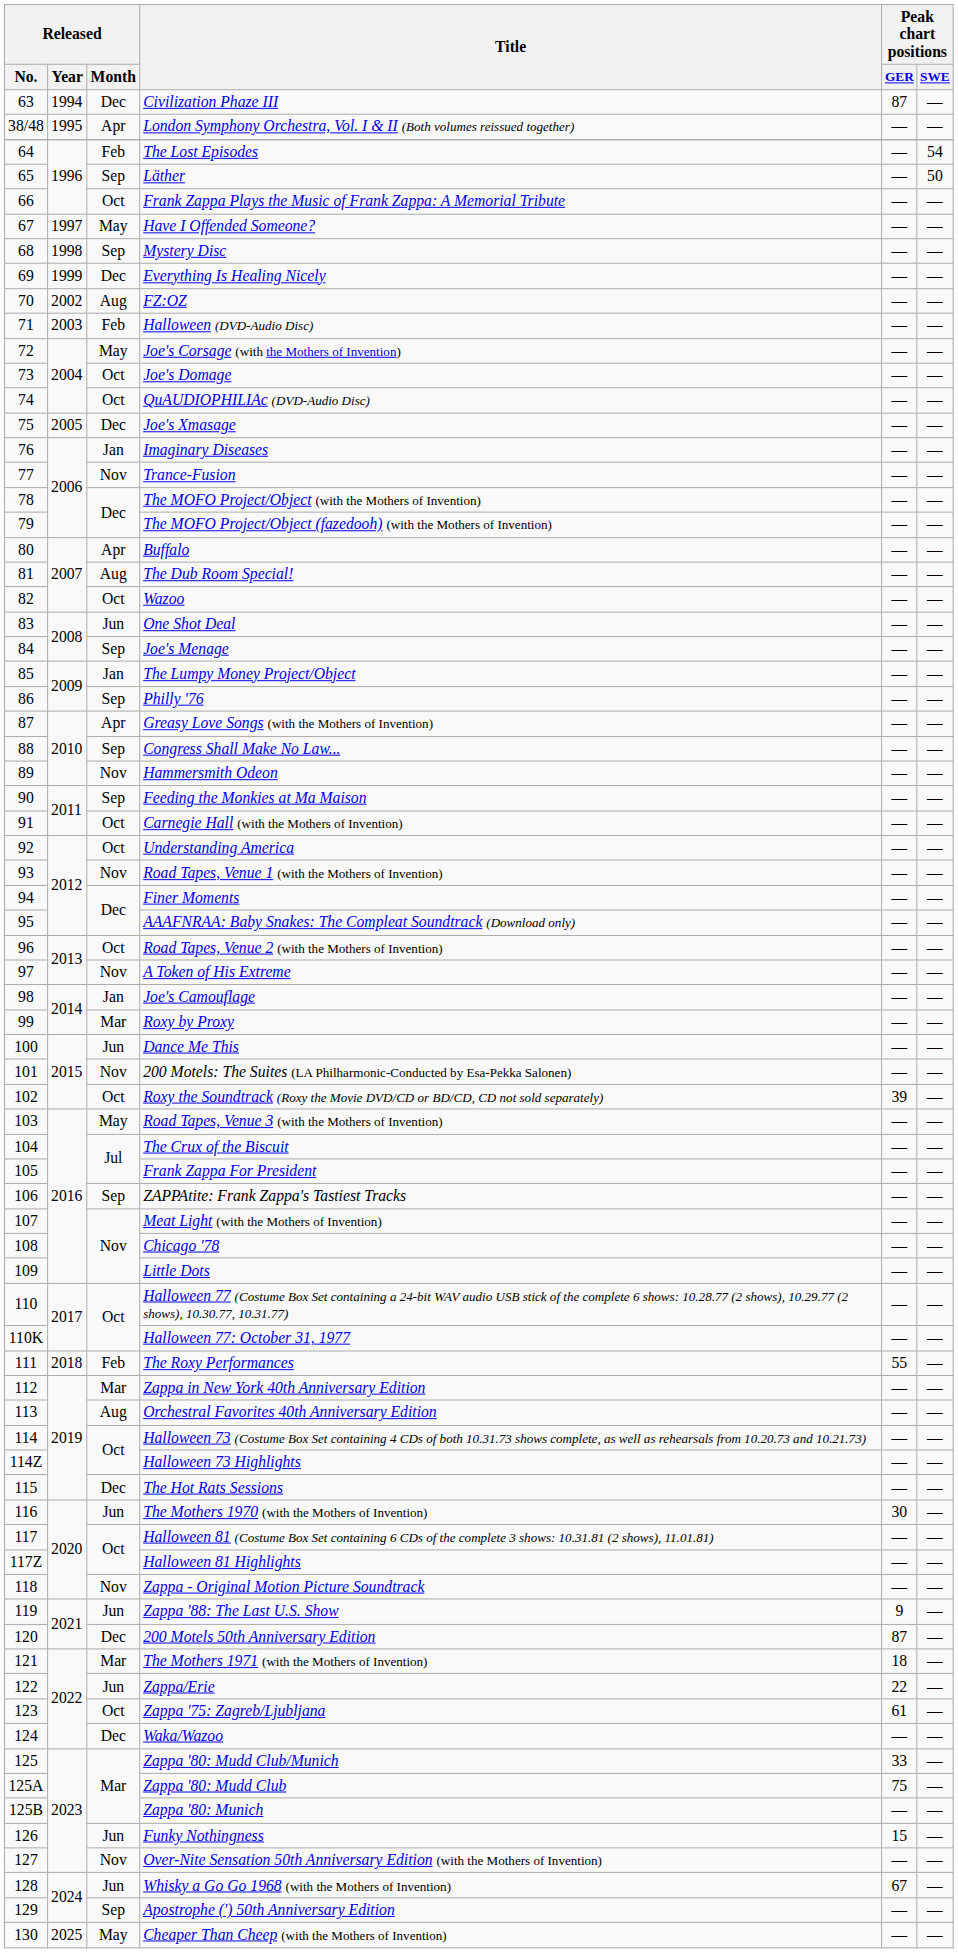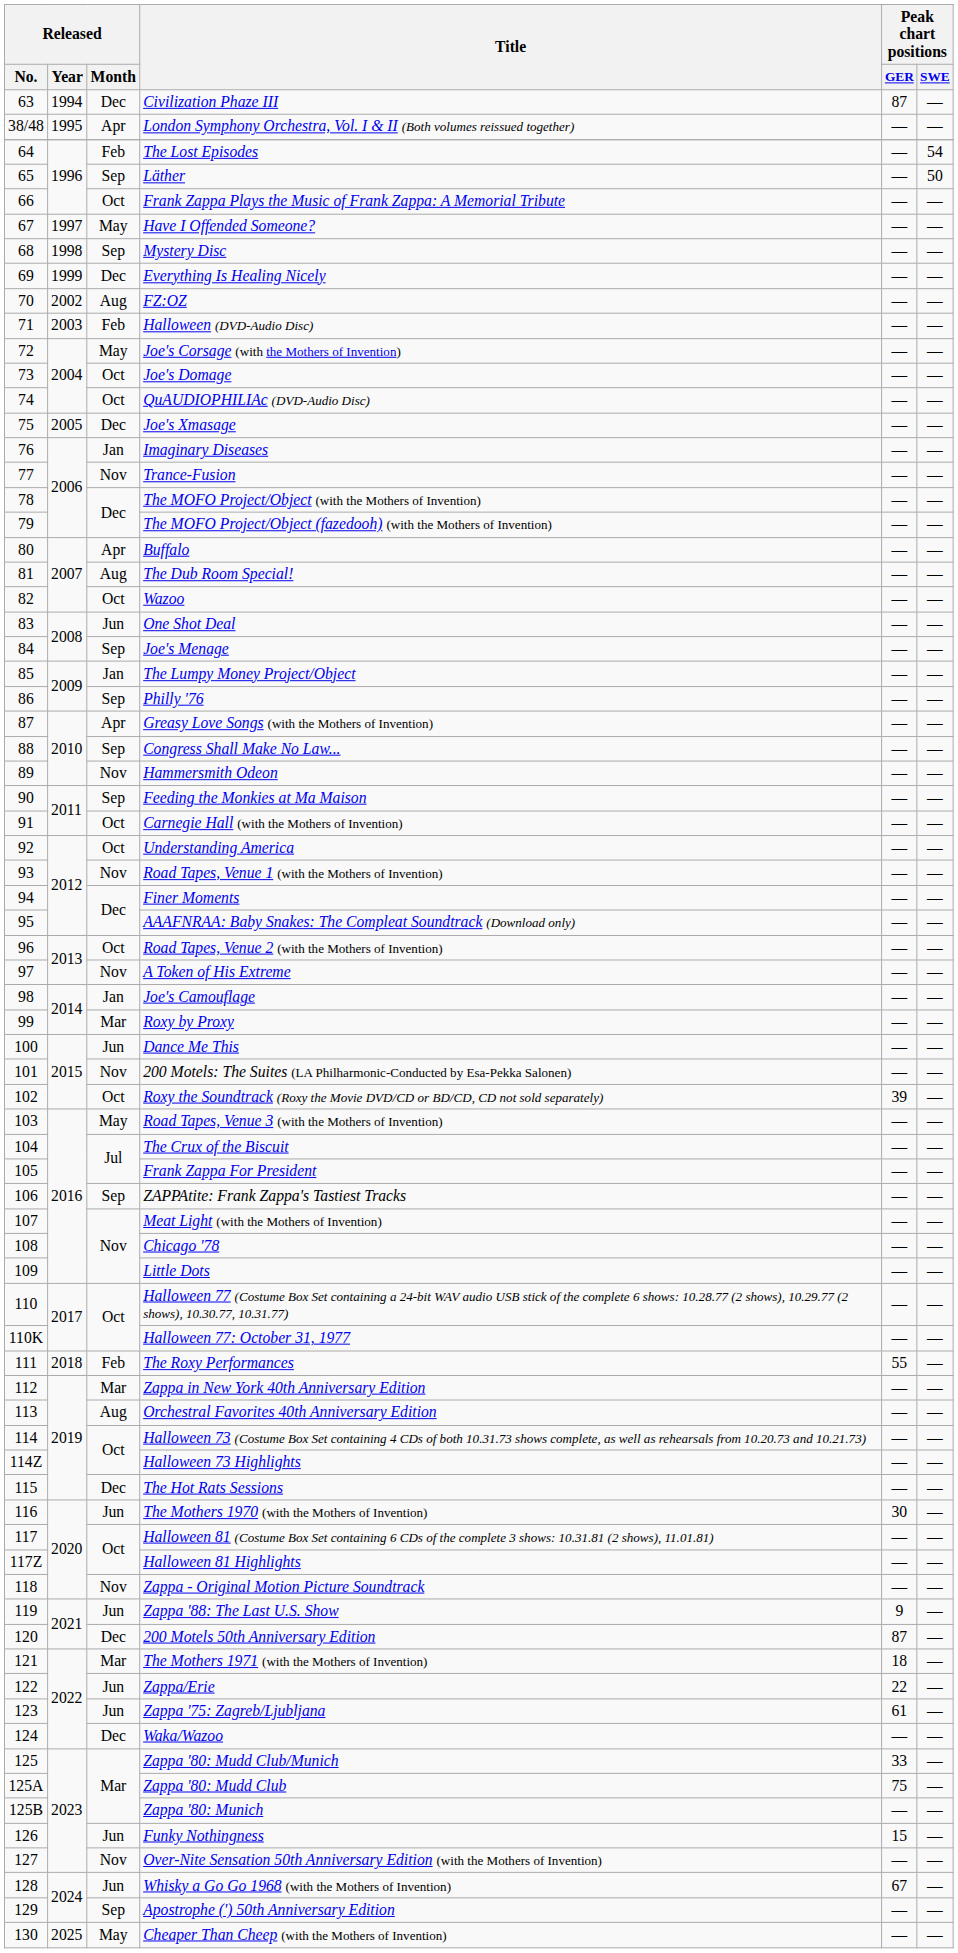 <table class="wikitable">
 <tr>
 <th colspan="3">Released</th>
 <th rowspan="2" style="width:750px;">Title</th>
 <th colspan="2">Peak chart positions</th>
 </tr>
 <tr>
 <th style="width:22px;">No.</th>
 <th style="width:33px;">Year</th>
 <th style="width:44px;">Month</th>
 <th style="width:2em;font-size:85%"><a href='#'>GER</a><br></th>
 <th style="width:2em;font-size:85%"><a href='#'>SWE</a><br></th>
 </tr>
 <tr>
 <td style="text-align:center;">63</td>
 <td>1994</td>
 <td style="text-align:center;">Dec</td>
 <td><em><a href='#'>Civilization Phaze III</a></em></td>
 <td style="text-align:center;">87</td>
 <td style="text-align:center;">—</td>
 </tr>
 <tr>
 <td style="text-align:center;">38/48</td>
 <td>1995</td>
 <td style="text-align:center;">Apr</td>
 <td><em><a href='#'>London Symphony Orchestra, Vol. I & II</a></em> <small><em>(Both volumes reissued together)</em></small></td>
 <td style="text-align:center;">—</td>
 <td style="text-align:center;">—</td>
 </tr>
 <tr>
 </tr>
 <tr>
 <td style="text-align:center;">64</td>
 <td rowspan=3>1996</td>
 <td style="text-align:center;">Feb</td>
 <td><em><a href='#'>The Lost Episodes</a></em></td>
 <td style="text-align:center;">—</td>
 <td style="text-align:center;">54</td>
 </tr>
 <tr>
 <td style="text-align:center;">65</td>
 <td style="text-align:center;">Sep</td>
 <td><em><a href='#'>Läther</a></em></td>
 <td style="text-align:center;">—</td>
 <td style="text-align:center;">50</td>
 </tr>
 <tr>
 <td style="text-align:center;">66</td>
 <td style="text-align:center;">Oct</td>
 <td><em><a href='#'>Frank Zappa Plays the Music of Frank Zappa: A Memorial Tribute</a></em></td>
 <td style="text-align:center;">—</td>
 <td style="text-align:center;">—</td>
 </tr>
 <tr>
 <td style="text-align:center;">67</td>
 <td>1997</td>
 <td style="text-align:center;">May</td>
 <td><em><a href='#'>Have I Offended Someone?</a></em></td>
 <td style="text-align:center;">—</td>
 <td style="text-align:center;">—</td>
 </tr>
 <tr>
 <td style="text-align:center;">68</td>
 <td>1998</td>
 <td style="text-align:center;">Sep</td>
 <td><em><a href='#'>Mystery Disc</a></em></td>
 <td style="text-align:center;">—</td>
 <td style="text-align:center;">—</td>
 </tr>
 <tr>
 <td style="text-align:center;">69</td>
 <td>1999</td>
 <td style="text-align:center;">Dec</td>
 <td><em><a href='#'>Everything Is Healing Nicely</a></em></td>
 <td style="text-align:center;">—</td>
 <td style="text-align:center;">—</td>
 </tr>
 <tr>
 <td style="text-align:center;">70</td>
 <td>2002</td>
 <td style="text-align:center;">Aug</td>
 <td><em><a href='#'>FZ:OZ</a></em></td>
 <td style="text-align:center;">—</td>
 <td style="text-align:center;">—</td>
 </tr>
 <tr>
 <td style="text-align:center;">71</td>
 <td>2003</td>
 <td style="text-align:center;">Feb</td>
 <td><em><a href='#'>Halloween</a></em> <small><em>(DVD-Audio Disc)</em></small></td>
 <td style="text-align:center;">—</td>
 <td style="text-align:center;">—</td>
 </tr>
 <tr>
 <td style="text-align:center;">72</td>
 <td rowspan=3>2004</td>
 <td style="text-align:center;">May</td>
 <td><em><a href='#'>Joe's Corsage</a></em> <small>(with <a href='#'>the Mothers of Invention</a>)</small></td>
 <td style="text-align:center;">—</td>
 <td style="text-align:center;">—</td>
 </tr>
 <tr>
 <td style="text-align:center;">73</td>
 <td style="text-align:center;">Oct</td>
 <td><em><a href='#'>Joe's Domage</a></em></td>
 <td style="text-align:center;">—</td>
 <td style="text-align:center;">—</td>
 </tr>
 <tr>
 <td style="text-align:center;">74</td>
 <td style="text-align:center;">Oct</td>
 <td><em><a href='#'>QuAUDIOPHILIAc</a></em> <small><em>(DVD-Audio Disc)</em></small></td>
 <td style="text-align:center;">—</td>
 <td style="text-align:center;">—</td>
 </tr>
 <tr>
 <td style="text-align:center;">75</td>
 <td>2005</td>
 <td style="text-align:center;">Dec</td>
 <td><em><a href='#'>Joe's Xmasage</a></em></td>
 <td style="text-align:center;">—</td>
 <td style="text-align:center;">—</td>
 </tr>
 <tr>
 <td style="text-align:center;">76</td>
 <td rowspan="4">2006</td>
 <td style="text-align:center;">Jan</td>
 <td><em><a href='#'>Imaginary Diseases</a></em></td>
 <td style="text-align:center;">—</td>
 <td style="text-align:center;">—</td>
 </tr>
 <tr>
 <td style="text-align:center;">77</td>
 <td style="text-align:center;">Nov</td>
 <td><em><a href='#'>Trance-Fusion</a></em></td>
 <td style="text-align:center;">—</td>
 <td style="text-align:center;">—</td>
 </tr>
 <tr>
 <td style="text-align:center;">78</td>
 <td rowspan=2 style="text-align:center;">Dec</td>
 <td><em><a href='#'>The MOFO Project/Object</a></em> <small>(with the Mothers of Invention)</small></td>
 <td style="text-align:center;">—</td>
 <td style="text-align:center;">—</td>
 </tr>
 <tr>
 <td style="text-align:center;">79</td>
 <td><em><a href='#'>The MOFO Project/Object (fazedooh)</a></em> <small>(with the Mothers of Invention)</small></td>
 <td style="text-align:center;">—</td>
 <td style="text-align:center;">—</td>
 </tr>
 <tr>
 <td style="text-align:center;">80</td>
 <td rowspan=3>2007</td>
 <td style="text-align:center;">Apr</td>
 <td><em><a href='#'>Buffalo</a></em></td>
 <td style="text-align:center;">—</td>
 <td style="text-align:center;">—</td>
 </tr>
 <tr>
 <td style="text-align:center;">81</td>
 <td style="text-align:center;">Aug</td>
 <td><em><a href='#'>The Dub Room Special!</a></em></td>
 <td style="text-align:center;">—</td>
 <td style="text-align:center;">—</td>
 </tr>
 <tr>
 <td style="text-align:center;">82</td>
 <td style="text-align:center;">Oct</td>
 <td><em><a href='#'>Wazoo</a></em></td>
 <td style="text-align:center;">—</td>
 <td style="text-align:center;">—</td>
 </tr>
 <tr>
 <td style="text-align:center;">83</td>
 <td rowspan=2>2008</td>
 <td style="text-align:center;">Jun</td>
 <td><em><a href='#'>One Shot Deal</a></em></td>
 <td style="text-align:center;">—</td>
 <td style="text-align:center;">—</td>
 </tr>
 <tr>
 <td style="text-align:center;">84</td>
 <td style="text-align:center;">Sep</td>
 <td><em><a href='#'>Joe's Menage</a></em></td>
 <td style="text-align:center;">—</td>
 <td style="text-align:center;">—</td>
 </tr>
 <tr>
 <td style="text-align:center;">85</td>
 <td rowspan="2">2009</td>
 <td style="text-align:center;">Jan</td>
 <td><em><a href='#'>The Lumpy Money Project/Object</a></em></td>
 <td style="text-align:center;">—</td>
 <td style="text-align:center;">—</td>
 </tr>
 <tr>
 <td style="text-align:center;">86</td>
 <td style="text-align:center;">Sep</td>
 <td><em><a href='#'>Philly '76</a></em></td>
 <td style="text-align:center;">—</td>
 <td style="text-align:center;">—</td>
 </tr>
 <tr>
 <td style="text-align:center;">87</td>
 <td rowspan="3">2010</td>
 <td style="text-align:center;">Apr</td>
 <td><em><a href='#'>Greasy Love Songs</a></em> <small>(with the Mothers of Invention)</small></td>
 <td style="text-align:center;">—</td>
 <td style="text-align:center;">—</td>
 </tr>
 <tr>
 <td style="text-align:center;">88</td>
 <td style="text-align:center;">Sep</td>
 <td><em><a href='#'>Congress Shall Make No Law...</a></em></td>
 <td style="text-align:center;">—</td>
 <td style="text-align:center;">—</td>
 </tr>
 <tr>
 <td style="text-align:center;">89</td>
 <td style="text-align:center;">Nov</td>
 <td><em><a href='#'>Hammersmith Odeon</a></em></td>
 <td style="text-align:center;">—</td>
 <td style="text-align:center;">—</td>
 </tr>
 <tr>
 <td style="text-align:center;">90</td>
 <td rowspan="2">2011</td>
 <td style="text-align:center;">Sep</td>
 <td><em><a href='#'>Feeding the Monkies at Ma Maison</a></em></td>
 <td style="text-align:center;">—</td>
 <td style="text-align:center;">—</td>
 </tr>
 <tr>
 <td style="text-align:center;">91</td>
 <td style="text-align:center;">Oct</td>
 <td><em><a href='#'>Carnegie Hall</a></em> <small>(with the Mothers of Invention)</small></td>
 <td style="text-align:center;">—</td>
 <td style="text-align:center;">—</td>
 </tr>
 <tr>
 <td style="text-align:center;">92</td>
 <td rowspan="4">2012</td>
 <td rowspan=1 style="text-align:center;">Oct</td>
 <td><em><a href='#'>Understanding America</a></em></td>
 <td style="text-align:center;">—</td>
 <td style="text-align:center;">—</td>
 </tr>
 <tr>
 <td style="text-align:center;">93</td>
 <td rowspan=1 style="text-align:center;">Nov</td>
 <td><em><a href='#'>Road Tapes, Venue 1</a></em> <small>(with the Mothers of Invention)</small></td>
 <td style="text-align:center;">—</td>
 <td style="text-align:center;">—</td>
 </tr>
 <tr>
 <td style="text-align:center;">94</td>
 <td rowspan=2 style="text-align:center;">Dec</td>
 <td><em><a href='#'>Finer Moments</a></em></td>
 <td style="text-align:center;">—</td>
 <td style="text-align:center;">—</td>
 </tr>
 <tr>
 <td style="text-align:center;">95</td>
 <td><em><a href='#'>AAAFNRAA: Baby Snakes: The Compleat Soundtrack</a></em> <small><em>(Download only)</em></small></td>
 <td style="text-align:center;">—</td>
 <td style="text-align:center;">—</td>
 </tr>
 <tr>
 <td style="text-align:center;">96</td>
 <td rowspan="2">2013</td>
 <td style="text-align:center;">Oct</td>
 <td><em><a href='#'>Road Tapes, Venue 2</a></em> <small>(with the Mothers of Invention)</small></td>
 <td style="text-align:center;">—</td>
 <td style="text-align:center;">—</td>
 </tr>
 <tr>
 <td style="text-align:center;">97</td>
 <td style="text-align:center;">Nov</td>
 <td><em><a href='#'>A Token of His Extreme</a></em></td>
 <td style="text-align:center;">—</td>
 <td style="text-align:center;">—</td>
 </tr>
 <tr>
 <td style="text-align:center;">98</td>
 <td rowspan="2">2014</td>
 <td style="text-align:center;">Jan</td>
 <td><em><a href='#'>Joe's Camouflage</a></em></td>
 <td style="text-align:center;">—</td>
 <td style="text-align:center;">—</td>
 </tr>
 <tr>
 <td style="text-align:center;">99</td>
 <td style="text-align:center;">Mar</td>
 <td><em><a href='#'>Roxy by Proxy</a></em></td>
 <td style="text-align:center;">—</td>
 <td style="text-align:center;">—</td>
 </tr>
 <tr>
 <td style="text-align:center;">100</td>
 <td rowspan="3">2015</td>
 <td style="text-align:center;">Jun</td>
 <td><em><a href='#'>Dance Me This</a></em></td>
 <td style="text-align:center;">—</td>
 <td style="text-align:center;">—</td>
 </tr>
 <tr>
 <td style="text-align:center;">101</td>
 <td style="text-align:center;">Nov</td>
 <td><em>200 Motels: The Suites</em> <small>(LA Philharmonic-Conducted by Esa-Pekka Salonen)</small></td>
 <td style="text-align:center;">—</td>
 <td style="text-align:center;">—</td>
 </tr>
 <tr>
 <td style="text-align:center;">102</td>
 <td style="text-align:center;">Oct</td>
 <td><em><a href='#'>Roxy the Soundtrack</a></em> <small><em>(Roxy the Movie DVD/CD or BD/CD, CD not sold separately)</em></small></td>
 <td style="text-align:center;">39</td>
 <td style="text-align:center;">—</td>
 </tr>
 <tr>
 <td style="text-align:center;">103</td>
 <td rowspan="7">2016</td>
 <td style="text-align:center;">May</td>
 <td><em><a href='#'>Road Tapes, Venue 3</a></em> <small>(with the Mothers of Invention)</small></td>
 <td style="text-align:center;">—</td>
 <td style="text-align:center;">—</td>
 </tr>
 <tr>
 <td style="text-align:center;">104</td>
 <td rowspan=2 style="text-align:center;">Jul</td>
 <td><em><a href='#'>The Crux of the Biscuit</a></em></td>
 <td style="text-align:center;">—</td>
 <td style="text-align:center;">—</td>
 </tr>
 <tr>
 <td style="text-align:center;">105</td>
 <td><em><a href='#'>Frank Zappa For President</a></em></td>
 <td style="text-align:center;">—</td>
 <td style="text-align:center;">—</td>
 </tr>
 <tr>
 <td style="text-align:center;">106</td>
 <td style="text-align:center;">Sep</td>
 <td><em>ZAPPAtite: Frank Zappa's Tastiest Tracks</em></td>
 <td style="text-align:center;">—</td>
 <td style="text-align:center;">—</td>
 </tr>
 <tr>
 <td style="text-align:center;">107</td>
 <td rowspan=3 style="text-align:center;">Nov</td>
 <td><em><a href='#'>Meat Light</a></em> <small>(with the Mothers of Invention)</small></td>
 <td style="text-align:center;">—</td>
 <td style="text-align:center;">—</td>
 </tr>
 <tr>
 <td style="text-align:center;">108</td>
 <td><em><a href='#'>Chicago '78</a></em></td>
 <td style="text-align:center;">—</td>
 <td style="text-align:center;">—</td>
 </tr>
 <tr>
 <td style="text-align:center;">109</td>
 <td><em><a href='#'>Little Dots</a></em></td>
 <td style="text-align:center;">—</td>
 <td style="text-align:center;">—</td>
 </tr>
 <tr>
 <td style="text-align:center;">110</td>
 <td rowspan="2">2017</td>
 <td rowspan=2 style="text-align:center;">Oct</td>
 <td><em><a href='#'>Halloween 77</a></em> <small><em>(Costume Box Set containing a 24-bit WAV audio USB stick of the complete 6 shows: 10.28.77 (2 shows), 10.29.77 (2 shows), 10.30.77, 10.31.77)</em></small></td>
 <td style="text-align:center;">—</td>
 <td style="text-align:center;">—</td>
 </tr>
 <tr>
 <td style="text-align:center;">110K</td>
 <td><em><a href='#'>Halloween 77: October 31, 1977</a></em></td>
 <td style="text-align:center;">—</td>
 <td style="text-align:center;">—</td>
 </tr>
 <tr>
 <td style="text-align:center;">111</td>
 <td>2018</td>
 <td style="text-align:center;">Feb</td>
 <td><em><a href='#'>The Roxy Performances</a></em></td>
 <td style="text-align:center;">55</td>
 <td style="text-align:center;">—</td>
 </tr>
 <tr>
 <td style="text-align:center;">112</td>
 <td rowspan="5">2019</td>
 <td style="text-align:center;">Mar</td>
 <td><em><a href='#'>Zappa in New York 40th Anniversary Edition</a></em></td>
 <td style="text-align:center;">—</td>
 <td style="text-align:center;">—</td>
 </tr>
 <tr>
 <td style="text-align:center;">113</td>
 <td style="text-align:center;">Aug</td>
 <td><em><a href='#'>Orchestral Favorites 40th Anniversary Edition</a></em></td>
 <td style="text-align:center;">—</td>
 <td style="text-align:center;">—</td>
 </tr>
 <tr>
 <td style="text-align:center;">114</td>
 <td rowspan=2 style="text-align:center;">Oct</td>
 <td><em><a href='#'>Halloween 73</a></em> <small><em>(Costume Box Set containing 4 CDs of both 10.31.73 shows complete, as well as rehearsals from 10.20.73 and 10.21.73)</em></small></td>
 <td style="text-align:center;">—</td>
 <td style="text-align:center;">—</td>
 </tr>
 <tr>
 <td style="text-align:center;">114Z</td>
 <td><em><a href='#'>Halloween 73 Highlights</a></em></td>
 <td style="text-align:center;">—</td>
 <td style="text-align:center;">—</td>
 </tr>
 <tr>
 <td style="text-align:center;">115</td>
 <td style="text-align:center;">Dec</td>
 <td><em><a href='#'>The Hot Rats Sessions</a></em></td>
 <td style="text-align:center;">—</td>
 <td style="text-align:center;">—</td>
 </tr>
 <tr>
 <td style="text-align:center;">116</td>
 <td rowspan="4">2020</td>
 <td style="text-align:center;">Jun</td>
 <td><em><a href='#'>The Mothers 1970</a></em> <small>(with the Mothers of Invention)</small></td>
 <td style="text-align:center;">30</td>
 <td style="text-align:center;">—</td>
 </tr>
 <tr>
 <td style="text-align:center;">117</td>
 <td rowspan=2 style="text-align:center;">Oct</td>
 <td><em><a href='#'>Halloween 81</a></em> <small><em>(Costume Box Set containing 6 CDs of the complete 3 shows: 10.31.81 (2 shows), 11.01.81)</em></small></td>
 <td style="text-align:center;">—</td>
 <td style="text-align:center;">—</td>
 </tr>
 <tr>
 <td style="text-align:center;">117Z</td>
 <td><em><a href='#'>Halloween 81 Highlights</a></em></td>
 <td style="text-align:center;">—</td>
 <td style="text-align:center;">—</td>
 </tr>
 <tr>
 <td style="text-align:center;">118</td>
 <td style="text-align:center;">Nov</td>
 <td><em><a href='#'>Zappa - Original Motion Picture Soundtrack</a></em></td>
 <td style="text-align:center;">—</td>
 <td style="text-align:center;">—</td>
 </tr>
 <tr>
 <td style="text-align:center;">119</td>
 <td rowspan="2">2021</td>
 <td style="text-align:center;">Jun</td>
 <td><em><a href='#'>Zappa '88: The Last U.S. Show</a></em></td>
 <td style="text-align:center;">9</td>
 <td style="text-align:center;">—</td>
 </tr>
 <tr>
 <td style="text-align:center;">120</td>
 <td style="text-align:center;">Dec</td>
 <td><em><a href='#'>200 Motels 50th Anniversary Edition</a></em></td>
 <td style="text-align:center;">87</td>
 <td style="text-align:center;">—</td>
 </tr>
 <tr>
 <td style="text-align:center;">121</td>
 <td rowspan="4">2022</td>
 <td style="text-align:center;">Mar</td>
 <td><em><a href='#'>The Mothers 1971</a></em> <small>(with the Mothers of Invention)</small></td>
 <td style="text-align:center;">18</td>
 <td style="text-align:center;">—</td>
 </tr>
 <tr>
 <td style="text-align:center;">122</td>
 <td style="text-align:center;">Jun</td>
 <td><em><a href='#'>Zappa/Erie</a></em></td>
 <td style="text-align:center;">22</td>
 <td style="text-align:center;">—</td>
 </tr>
 <tr>
 <td style="text-align:center;">123</td>
-<td style="text-align:center;">Oct</td>
+<td style="text-align:center;">Jun</td>
 <td><em><a href='#'>Zappa '75: Zagreb/Ljubljana</a></em></td>
 <td style="text-align:center;">61</td>
 <td style="text-align:center;">—</td>
 </tr>
 <tr>
 <td style="text-align:center;">124</td>
 <td style="text-align:center;">Dec</td>
 <td><em><a href='#'>Waka/Wazoo</a></em></td>
 <td style="text-align:center;">—</td>
 <td style="text-align:center;">—</td>
 </tr>
 <tr>
 <td style="text-align:center;">125</td>
 <td rowspan="5">2023</td>
 <td rowspan=3 style="text-align:center;">Mar</td>
 <td><em><a href='#'>Zappa '80: Mudd Club/Munich</a></em></td>
 <td style="text-align:center;">33</td>
 <td style="text-align:center;">—</td>
 </tr>
 <tr>
 <td style="text-align:center;">125A</td>
 <td><em><a href='#'>Zappa '80: Mudd Club</a></em></td>
 <td style="text-align:center;">75</td>
 <td style="text-align:center;">—</td>
 </tr>
 <tr>
 <td style="text-align:center;">125B</td>
 <td><em><a href='#'>Zappa '80: Munich</a></em></td>
 <td style="text-align:center;">—</td>
 <td style="text-align:center;">—</td>
 </tr>
 <tr>
 <td style="text-align:center;">126</td>
 <td style="text-align:center;">Jun</td>
 <td><em><a href='#'>Funky Nothingness</a></em></td>
 <td style="text-align:center;">15</td>
 <td style="text-align:center;">—</td>
 </tr>
 <tr>
 <td style="text-align:center;">127</td>
 <td style="text-align:center;">Nov</td>
 <td><em><a href='#'>Over-Nite Sensation 50th Anniversary Edition</a></em> <small>(with the Mothers of Invention)</small></td>
 <td style="text-align:center;">—</td>
 <td style="text-align:center;">—</td>
 </tr>
 <tr>
 <td style="text-align:center;">128</td>
 <td rowspan="2">2024</td>
 <td style="text-align:center;">Jun</td>
 <td><em><a href='#'>Whisky a Go Go 1968</a></em> <small>(with the Mothers of Invention)</small></td>
 <td style="text-align:center;">67</td>
 <td style="text-align:center;">—</td>
 </tr>
 <tr>
 <td style="text-align:center;">129</td>
 <td style="text-align:center;">Sep</td>
 <td><em><a href='#'>Apostrophe (') 50th Anniversary Edition</a></em></td>
 <td style="text-align:center;">—</td>
 <td style="text-align:center;">—</td>
 </tr>
 <tr>
 <td style="text-align:center;">130</td>
 <td rowspan="1">2025</td>
 <td style="text-align:center;">May</td>
 <td><em><a href='#'>Cheaper Than Cheep</a></em> <small>(with the Mothers of Invention)</small></td>
 <td style="text-align:center;">—</td>
 <td style="text-align:center;">—<br></td>
 </tr>
 </table>
